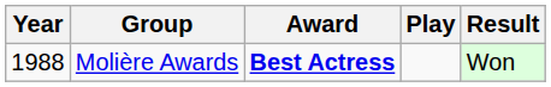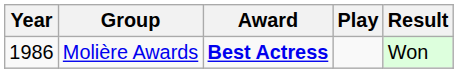 <table style="font-size: 90%;" class="wikitable">
 <tr>
 <th>Year</th>
 <th>Group</th>
 <th>Award</th>
 <th>Play</th>
 <th>Result</th>
 </tr>
 <tr>
-<td>1988</td>
+<td>1986</td>
 <td><a href='#'>Molière Awards</a></td>
 <td><strong><a href='#'>Best Actress</a></strong></td>
 <td></td>
 <td style="background:#dfd;">Won</td>
 </tr>
 </table>
